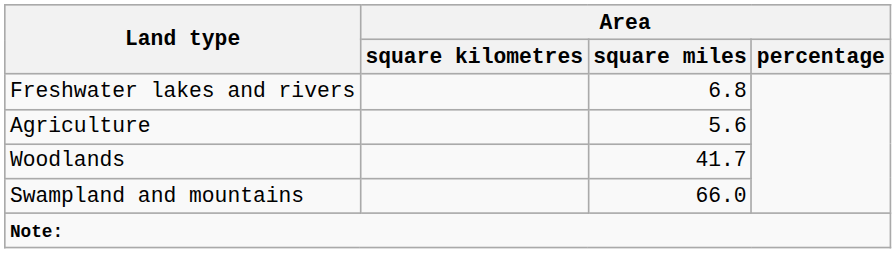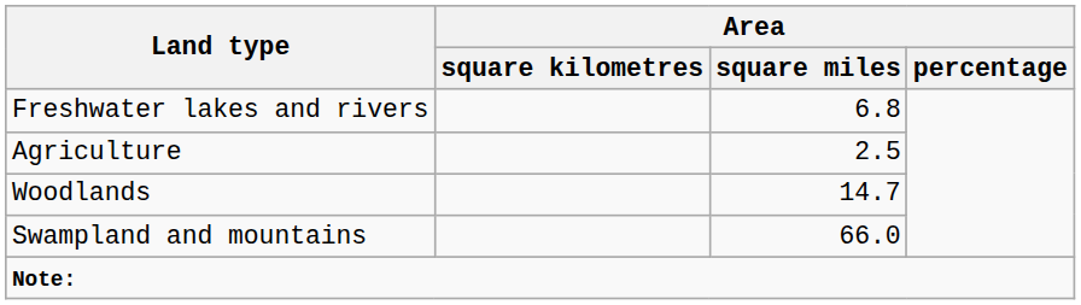 <table class="wikitable sortable">
 <tr>
 <th rowspan=2>Land type</th>
 <th colspan=3>Area</th>
 </tr>
 <tr>
 <th>square kilometres</th>
 <th>square miles</th>
 <th>percentage</th>
 </tr>
 <tr>
 <td>Freshwater lakes and rivers</td>
 <td></td>
 <td align=right>6.8</td>
 </tr>
 <tr>
 <td>Agriculture</td>
 <td></td>
-<td align=right>5.6</td>
+<td align=right>2.5</td>
 </tr>
 <tr>
 <td>Woodlands</td>
 <td></td>
-<td align=right>41.7</td>
+<td align=right>14.7</td>
 </tr>
 <tr>
 <td>Swampland and mountains</td>
 <td></td>
 <td align=right>66.0</td>
 </tr>
 <tr>
 <td colspan=4><small><strong>Note:</strong> </small></td>
 </tr>
 </table>
